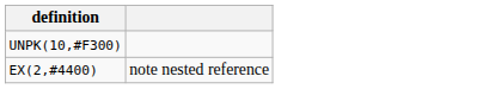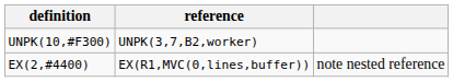 <table class="wikitable">
 <tr>
 <th>definition</th>
+<th>reference</th>
 <th></th>
 </tr>
 <tr>
 <td><code>UNPK(10,#F300)</code></td>
+<td><code>UNPK(3,7,B2,worker)</code></td>
 <td></td>
 </tr>
 <tr>
 <td><code>EX(2,#4400)</code></td>
+<td><code>EX(R1,MVC(0,lines,buffer))</code></td>
 <td>note nested reference</td>
 </tr>
 </table>
